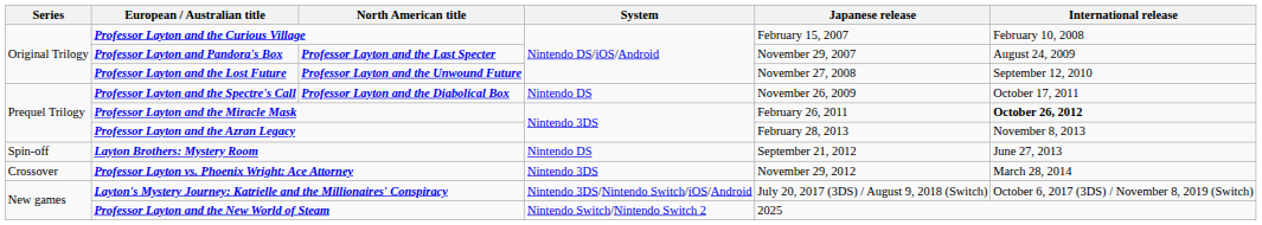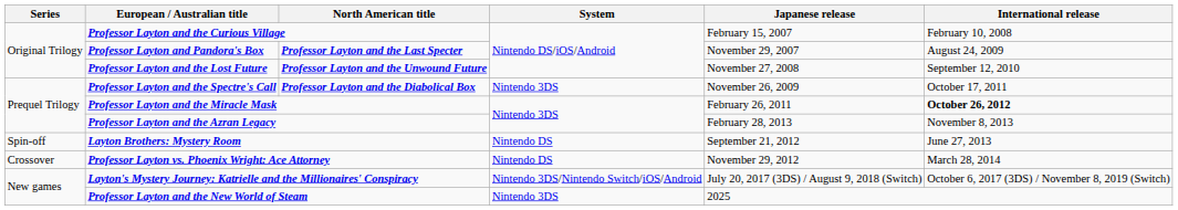 <table class="wikitable">
 <tr>
 <th>Series</th>
 <th>European / Australian title</th>
 <th>North American title</th>
 <th>System</th>
 <th>Japanese release</th>
 <th>International release</th>
 </tr>
 <tr>
 <td rowspan=3>Original Trilogy</td>
 <td colspan=2><strong><em><a href='#'>Professor Layton and the Curious Village</a></em></strong></td>
 <td rowspan=3><a href='#'>Nintendo DS</a>/<a href='#'>iOS</a>/<a href='#'>Android</a></td>
 <td>February 15, 2007</td>
 <td>February 10, 2008</td>
 </tr>
 <tr>
 <td><strong><em><a href='#'>Professor Layton and Pandora's Box</a></em></strong></td>
 <td><strong><em><a href='#'>Professor Layton and the Last Specter</a></em></strong></td>
 <td>November 29, 2007</td>
 <td>August 24, 2009</td>
 </tr>
 <tr>
 <td><strong><em><a href='#'>Professor Layton and the Lost Future</a></em></strong></td>
 <td><strong><em><a href='#'>Professor Layton and the Unwound Future</a></em></strong></td>
 <td>November 27, 2008</td>
 <td>September 12, 2010</td>
 </tr>
 <tr>
 <td rowspan=3>Prequel Trilogy</td>
 <td><strong><em><a href='#'>Professor Layton and the Spectre's Call</a></em></strong></td>
 <td><strong><em><a href='#'>Professor Layton and the Diabolical Box</a></em></strong></td>
-<td><a href='#'>Nintendo DS</a></td>
+<td rowspan="1"><a href='#'>Nintendo 3DS</a></td>
 <td>November 26, 2009</td>
 <td>October 17, 2011</td>
 </tr>
 <tr>
 <td colspan=2><strong><em><a href='#'>Professor Layton and the Miracle Mask</a></em></strong></td>
 <td rowspan=2><a href='#'>Nintendo 3DS</a></td>
 <td>February 26, 2011</td>
 <td><strong>October 26, 2012</strong></td>
 </tr>
 <tr>
 <td colspan="2"><strong><em><a href='#'>Professor Layton and the Azran Legacy</a></em></strong></td>
 <td>February 28, 2013</td>
 <td>November 8, 2013</td>
 </tr>
 <tr>
 <td>Spin-off</td>
 <td colspan="2"><strong><em><a href='#'>Layton Brothers: Mystery Room</a></em></strong></td>
 <td><a href='#'>Nintendo DS</a></td>
 <td>September 21, 2012</td>
 <td>June 27, 2013</td>
 </tr>
 <tr>
 <td>Crossover</td>
 <td colspan="2"><strong><em><a href='#'>Professor Layton vs. Phoenix Wright: Ace Attorney</a></em></strong></td>
-<td rowspan="1"><a href='#'>Nintendo 3DS</a></td>
+<td><a href='#'>Nintendo DS</a></td>
 <td>November 29, 2012</td>
 <td>March 28, 2014</td>
 </tr>
 <tr>
 <td rowspan=2>New games</td>
 <td colspan=2><strong><em><a href='#'>Layton's Mystery Journey: Katrielle and the Millionaires' Conspiracy</a></em></strong></td>
 <td rowspan="1"><a href='#'>Nintendo 3DS</a>/<a href='#'>Nintendo Switch</a>/<a href='#'>iOS</a>/<a href='#'>Android</a></td>
 <td>July 20, 2017 (3DS) / August 9, 2018 (Switch)</td>
 <td>October 6, 2017 (3DS) / November 8, 2019 (Switch)</td>
 </tr>
 <tr>
 <td colspan=2><strong><em><a href='#'>Professor Layton and the New World of Steam</a></em></strong></td>
-<td rowspan=1><a href='#'>Nintendo Switch</a>/<a href='#'>Nintendo Switch 2</a></td>
+<td rowspan="1"><a href='#'>Nintendo 3DS</a></td>
 <td colspan=2>2025</td>
 </tr>
 </table>
